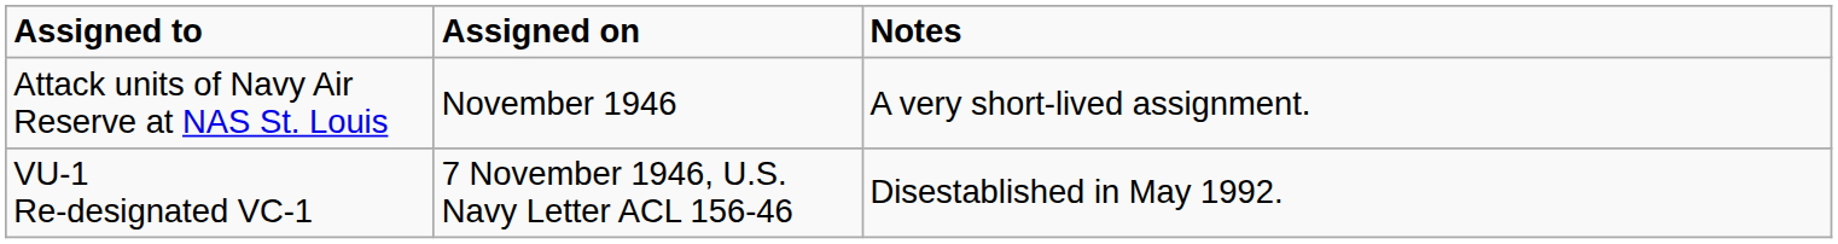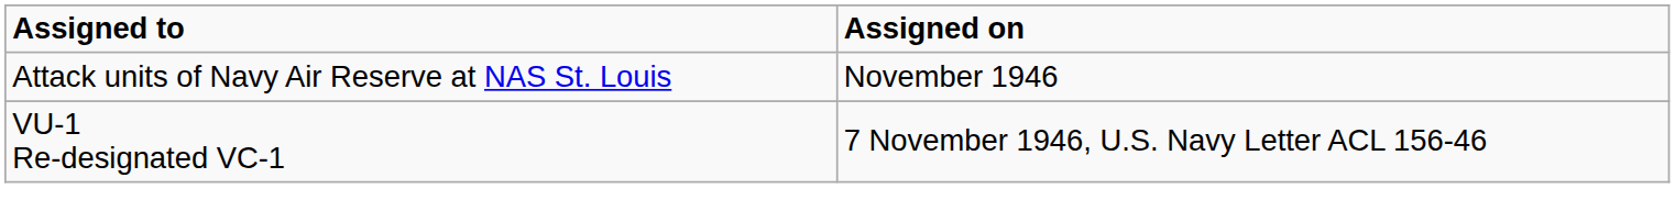 <table class="wikitable" style="width: 70%;">
 <tr>
 <td style="width: 200px;"><strong>Assigned to</strong></td>
 <td style="width: 200px;"><strong>Assigned on</strong></td>
-<td><strong>Notes</strong></td>
 </tr>
 <tr>
 <td>Attack units of Navy Air Reserve at <a href='#'>NAS St. Louis</a></td>
 <td>November 1946</td>
-<td>A very short-lived assignment.</td>
 </tr>
 <tr>
 <td>VU-1<br>Re-designated VC-1</td>
 <td>7 November 1946, U.S. Navy Letter ACL 156-46</td>
-<td>Disestablished in May 1992.</td>
 </tr>
 </table>
